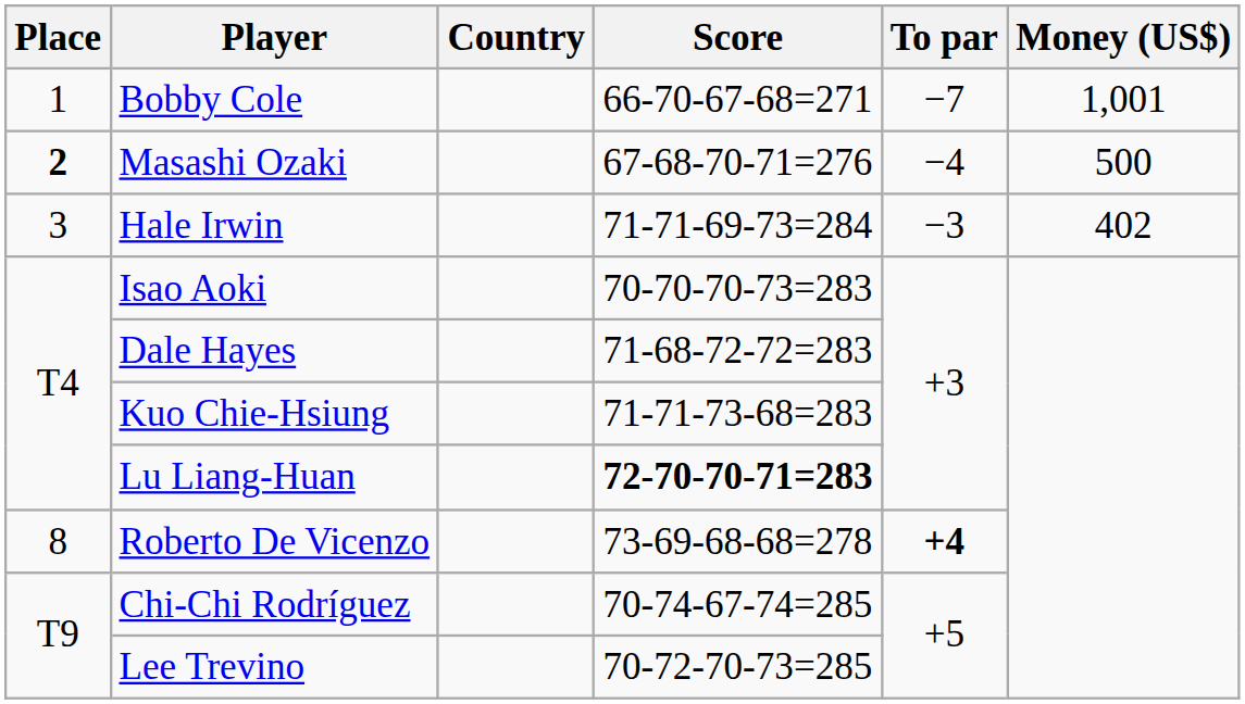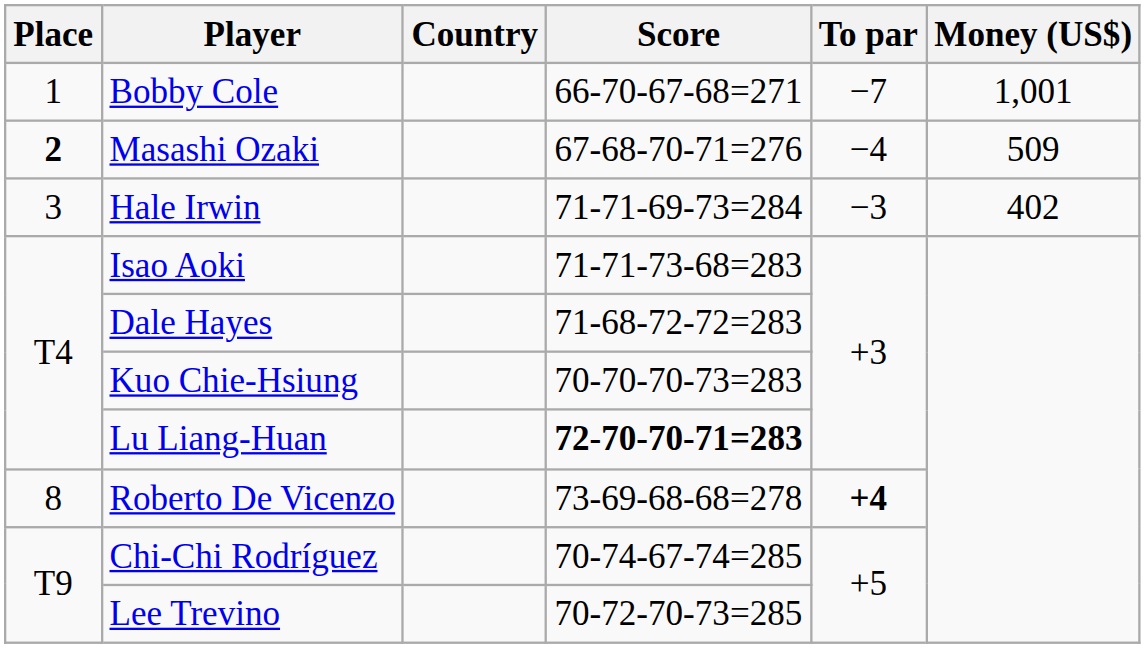 <table class="wikitable" style="font-size:95%;">
 <tr>
 <th>Place</th>
 <th>Player</th>
 <th>Country</th>
 <th>Score</th>
 <th>To par</th>
 <th>Money (US$)</th>
 </tr>
 <tr>
 <td align=center>1</td>
 <td><a href='#'>Bobby Cole</a></td>
 <td></td>
 <td>66-70-67-68=271</td>
 <td align=center>−7</td>
 <td align=center>1,001</td>
 </tr>
 <tr>
 <td align=center><strong>2</strong></td>
 <td><a href='#'>Masashi Ozaki</a></td>
 <td></td>
 <td>67-68-70-71=276</td>
 <td align=center>−4</td>
-<td align=center>500</td>
+<td align=center>509</td>
 </tr>
 <tr>
 <td align=center>3</td>
 <td><a href='#'>Hale Irwin</a></td>
 <td></td>
 <td>71-71-69-73=284</td>
 <td align=center>−3</td>
 <td align=center>402</td>
 </tr>
 <tr>
 <td rowspan=4 align=center>T4</td>
 <td><a href='#'>Isao Aoki</a></td>
 <td></td>
-<td>70-70-70-73=283</td>
+<td>71-71-73-68=283</td>
 <td rowspan=4 align=center>+3</td>
 <td rowspan=7></td>
 </tr>
 <tr>
 <td><a href='#'>Dale Hayes</a></td>
 <td></td>
 <td>71-68-72-72=283</td>
 </tr>
 <tr>
 <td><a href='#'>Kuo Chie-Hsiung</a></td>
 <td></td>
-<td>71-71-73-68=283</td>
+<td>70-70-70-73=283</td>
 </tr>
 <tr>
 <td><a href='#'>Lu Liang-Huan</a></td>
 <td></td>
 <td><strong>72-70-70-71=283</strong></td>
 </tr>
 <tr>
 <td align=center>8</td>
 <td><a href='#'>Roberto De Vicenzo</a></td>
 <td></td>
 <td>73-69-68-68=278</td>
 <td align=center><strong>+4</strong></td>
 </tr>
 <tr>
 <td rowspan=2 align=center>T9</td>
 <td><a href='#'>Chi-Chi Rodríguez</a></td>
 <td></td>
 <td>70-74-67-74=285</td>
 <td rowspan=2 align=center>+5</td>
 </tr>
 <tr>
 <td><a href='#'>Lee Trevino</a></td>
 <td></td>
 <td>70-72-70-73=285</td>
 </tr>
 </table>
